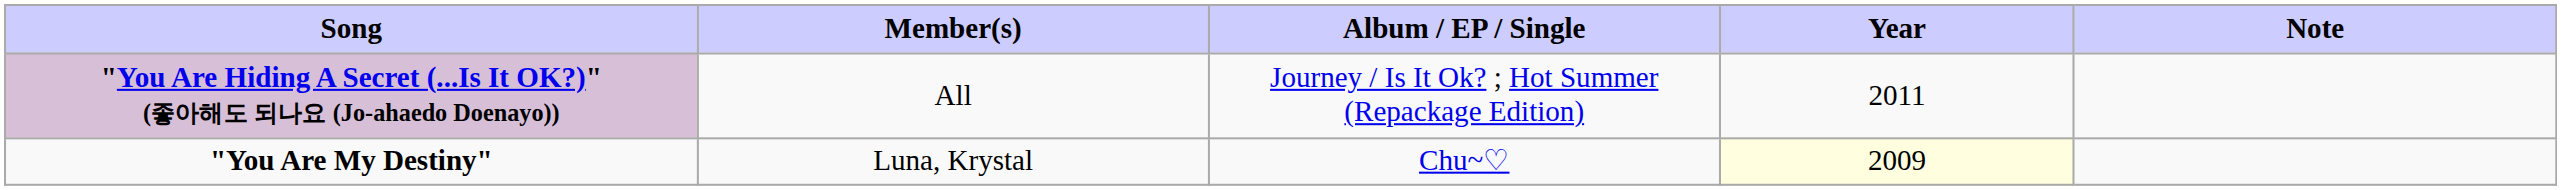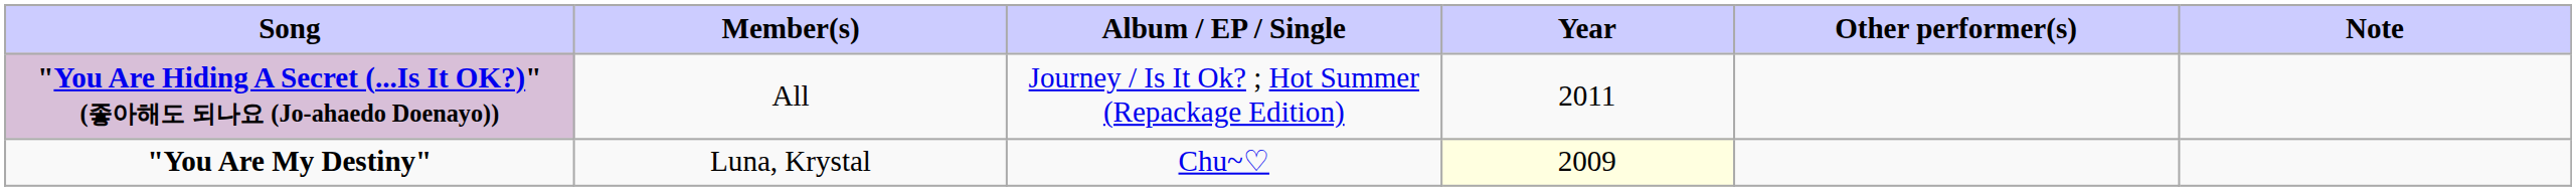 <table class="wikitable" style="margin:0.5em auto; clear:both; font-size:.9em; text-align:center; width:100%">
 <tr>
 <th width="500" style="background: #CCCCFF;">Song</th>
 <th width="350" style="background: #CCCCFF;">Member(s)</th>
 <th width="350" style="background: #CCCCFF;">Album / EP / Single</th>
 <th width="250" style="background: #CCCCFF;">Year</th>
+<th width="350" style="background: #CCCCFF;">Other performer(s)</th>
 <th width="350" style="background: #CCCCFF;">Note</th>
 </tr>
 <tr>
 <td style="background-color:#D8BFD8"><strong>"<a href='#'>You Are Hiding A Secret (...Is It OK?)</a>" <br><small>(좋아해도 되나요 (Jo-ahaedo Doenayo))</small></strong></td>
 <td>All</td>
 <td><a href='#'>Journey / Is It Ok?</a> ; <a href='#'>Hot Summer (Repackage Edition)</a></td>
 <td>2011</td>
 <td></td>
+<td></td>
 </tr>
 <tr>
 <td><strong>"You Are My Destiny"</strong></td>
 <td>Luna, Krystal</td>
 <td><a href='#'>Chu~♡</a></td>
 <td style="background: lightyellow;">2009</td>
 <td></td>
+<td></td>
 </tr>
 </table>
